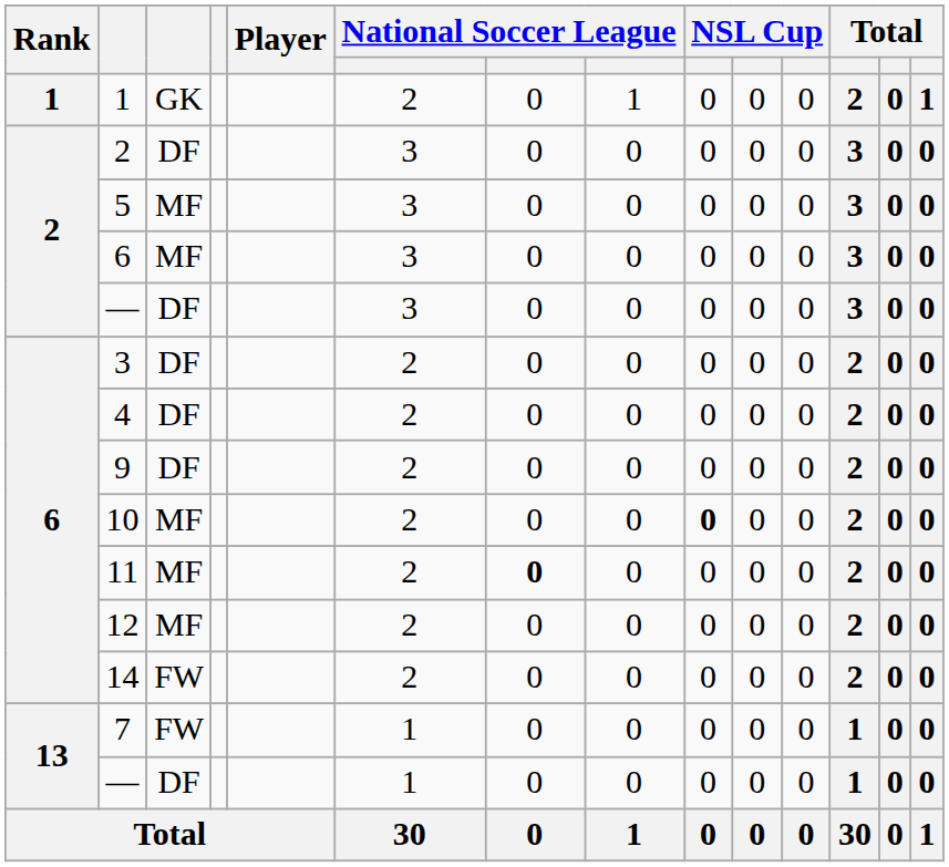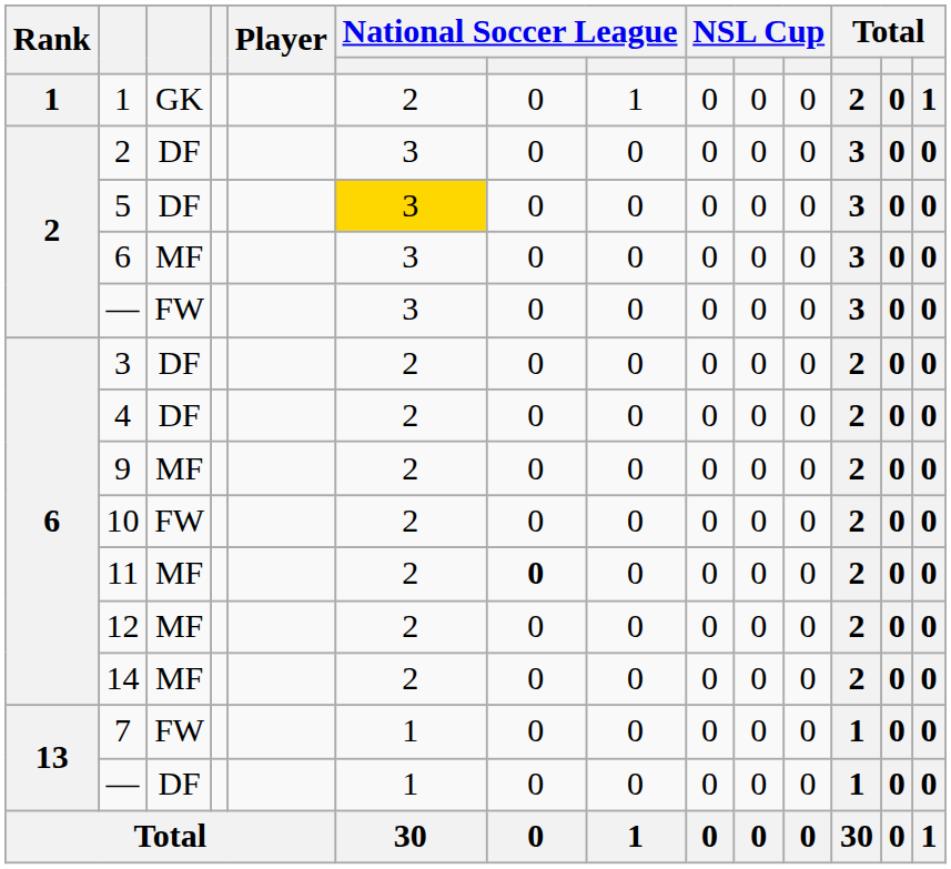 <table class="wikitable sortable" style="text-align:center">
 <tr>
 <th rowspan="2">Rank</th>
 <th rowspan="2"></th>
 <th rowspan="2"></th>
 <th rowspan="2"></th>
 <th rowspan="2">Player</th>
 <th colspan="3"><a href='#'>National Soccer League</a></th>
 <th colspan="3"><a href='#'>NSL Cup</a></th>
 <th colspan="3">Total</th>
 </tr>
 <tr>
 <th></th>
 <th></th>
 <th></th>
 <th></th>
 <th></th>
 <th></th>
 <th></th>
 <th></th>
 <th></th>
 </tr>
 <tr>
 <th>1</th>
 <td>1</td>
 <td>GK</td>
 <td></td>
 <td align="left"><br></td>
 <td>2</td>
 <td>0</td>
 <td>1<br></td>
 <td>0</td>
 <td>0</td>
 <td>0<br></td>
 <th>2</th>
 <th>0</th>
 <th>1</th>
 </tr>
 <tr>
 <th rowspan="4">2</th>
 <td>2</td>
 <td>DF</td>
 <td></td>
 <td align="left"><br></td>
 <td>3</td>
 <td>0</td>
 <td>0<br></td>
 <td>0</td>
 <td>0</td>
 <td>0<br></td>
 <th>3</th>
 <th>0</th>
 <th>0</th>
 </tr>
 <tr>
 <td>5</td>
-<td>MF</td>
+<td>DF</td>
 <td></td>
 <td align="left"><br></td>
-<td>3</td>
+<td style="background: gold;">3</td>
 <td>0</td>
 <td>0<br></td>
 <td>0</td>
 <td>0</td>
 <td>0<br></td>
 <th>3</th>
 <th>0</th>
 <th>0</th>
 </tr>
 <tr>
 <td>6</td>
 <td>MF</td>
 <td></td>
 <td align="left"><br></td>
 <td>3</td>
 <td>0</td>
 <td>0<br></td>
 <td>0</td>
 <td>0</td>
 <td>0<br></td>
 <th>3</th>
 <th>0</th>
 <th>0</th>
 </tr>
 <tr>
 <td>—</td>
-<td>DF</td>
+<td>FW</td>
 <td></td>
 <td align="left"><br></td>
 <td>3</td>
 <td>0</td>
 <td>0<br></td>
 <td>0</td>
 <td>0</td>
 <td>0<br></td>
 <th>3</th>
 <th>0</th>
 <th>0</th>
 </tr>
 <tr>
 <th rowspan="7">6</th>
 <td>3</td>
 <td>DF</td>
 <td></td>
 <td align="left"><br></td>
 <td>2</td>
 <td>0</td>
 <td>0<br></td>
 <td>0</td>
 <td>0</td>
 <td>0<br></td>
 <th>2</th>
 <th>0</th>
 <th>0</th>
 </tr>
 <tr>
 <td>4</td>
 <td>DF</td>
 <td></td>
 <td align="left"><br></td>
 <td>2</td>
 <td>0</td>
 <td>0<br></td>
 <td>0</td>
 <td>0</td>
 <td>0<br></td>
 <th>2</th>
 <th>0</th>
 <th>0</th>
 </tr>
 <tr>
 <td>9</td>
-<td>DF</td>
+<td>MF</td>
 <td></td>
 <td align="left"><br></td>
 <td>2</td>
 <td>0</td>
 <td>0<br></td>
 <td>0</td>
 <td>0</td>
 <td>0<br></td>
 <th>2</th>
 <th>0</th>
 <th>0</th>
 </tr>
 <tr>
 <td>10</td>
-<td>MF</td>
+<td>FW</td>
 <td></td>
 <td align="left"><br></td>
 <td>2</td>
 <td>0</td>
 <td>0<br></td>
-<td><strong>0</strong></td>
+<td>0</td>
 <td>0</td>
 <td>0<br></td>
 <th>2</th>
 <th>0</th>
 <th>0</th>
 </tr>
 <tr>
 <td>11</td>
 <td>MF</td>
 <td></td>
 <td align="left"><br></td>
 <td>2</td>
 <td><strong>0</strong></td>
 <td>0<br></td>
 <td>0</td>
 <td>0</td>
 <td>0<br></td>
 <th>2</th>
 <th>0</th>
 <th>0</th>
 </tr>
 <tr>
 <td>12</td>
 <td>MF</td>
 <td></td>
 <td align="left"><br></td>
 <td>2</td>
 <td>0</td>
 <td>0<br></td>
 <td>0</td>
 <td>0</td>
 <td>0<br></td>
 <th>2</th>
 <th>0</th>
 <th>0</th>
 </tr>
 <tr>
 <td>14</td>
-<td>FW</td>
+<td>MF</td>
 <td></td>
 <td align="left"><br></td>
 <td>2</td>
 <td>0</td>
 <td>0<br></td>
 <td>0</td>
 <td>0</td>
 <td>0<br></td>
 <th>2</th>
 <th>0</th>
 <th>0</th>
 </tr>
 <tr>
 <th rowspan="2">13</th>
 <td>7</td>
 <td>FW</td>
 <td></td>
 <td align="left"><br></td>
 <td>1</td>
 <td>0</td>
 <td>0<br></td>
 <td>0</td>
 <td>0</td>
 <td>0<br></td>
 <th>1</th>
 <th>0</th>
 <th>0</th>
 </tr>
 <tr>
 <td>—</td>
 <td>DF</td>
 <td></td>
 <td align="left"><br></td>
 <td>1</td>
 <td>0</td>
 <td>0<br></td>
 <td>0</td>
 <td>0</td>
 <td>0<br></td>
 <th>1</th>
 <th>0</th>
 <th>0</th>
 </tr>
 <tr>
 <th colspan="5">Total<br></th>
 <th>30</th>
 <th>0</th>
 <th>1<br></th>
 <th>0</th>
 <th>0</th>
 <th>0<br></th>
 <th>30</th>
 <th>0</th>
 <th>1</th>
 </tr>
 </table>
